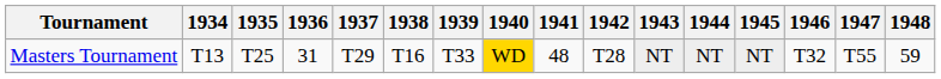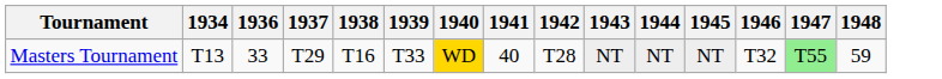 <table class="wikitable" style="font-size:95%;text-align:center;">
 <tr>
 <th>Tournament</th>
 <th>1934</th>
-<th>1935</th>
 <th>1936</th>
 <th>1937</th>
 <th>1938</th>
 <th>1939</th>
 <th>1940</th>
 <th>1941</th>
 <th>1942</th>
 <th>1943</th>
 <th>1944</th>
 <th>1945</th>
 <th>1946</th>
 <th>1947</th>
 <th>1948</th>
 </tr>
 <tr>
 <td align="left"><a href='#'>Masters Tournament</a></td>
 <td>T13</td>
-<td>T25</td>
-<td>31</td>
+<td>33</td>
 <td>T29</td>
 <td>T16</td>
 <td>T33</td>
 <td style="background: gold;">WD</td>
-<td>48</td>
+<td>40</td>
 <td>T28</td>
 <td style="background:#eeeeee;">NT</td>
 <td style="background:#eeeeee;">NT</td>
 <td style="background:#eeeeee;">NT</td>
 <td>T32</td>
-<td>T55</td>
+<td style="background: lightgreen;">T55</td>
 <td>59</td>
 </tr>
 </table>
